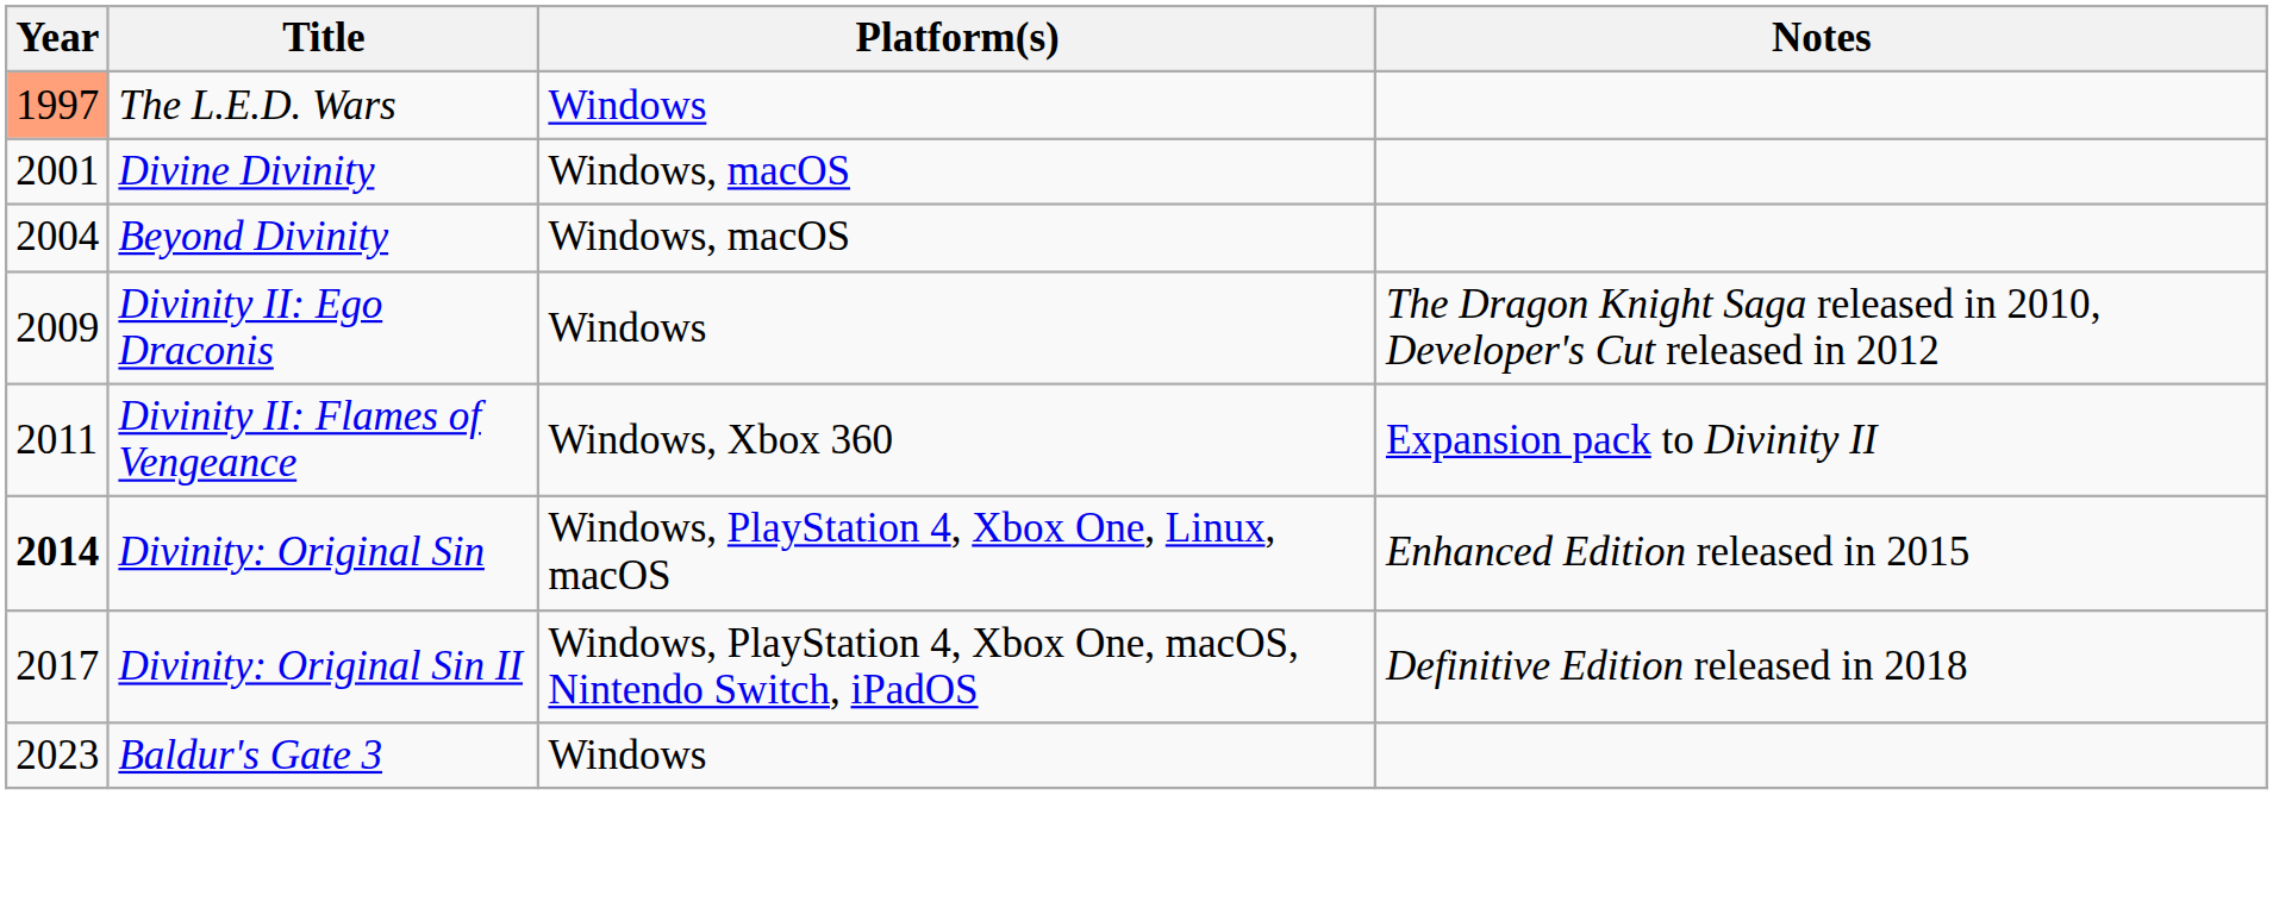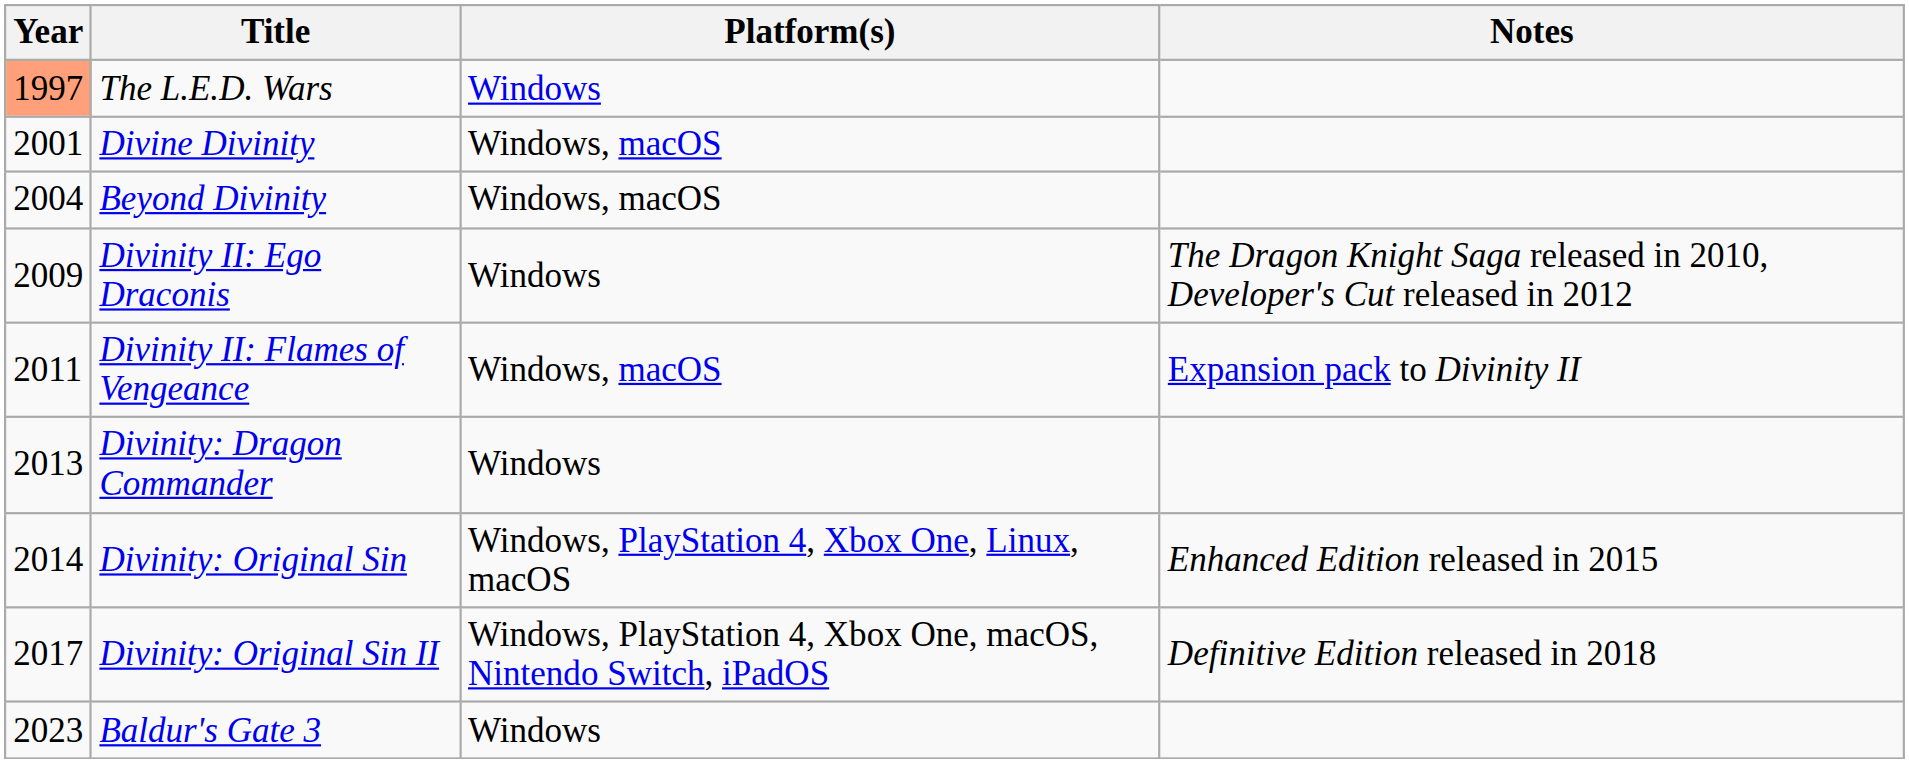 <table class="wikitable sortable">
 <tr>
 <th>Year</th>
 <th>Title</th>
 <th>Platform(s)</th>
 <th>Notes</th>
 </tr>
 <tr>
 <td style="background: lightsalmon;">1997</td>
 <td><em>The L.E.D. Wars </em></td>
 <td><a href='#'>Windows</a></td>
 <td></td>
 </tr>
 <tr>
 <td>2001</td>
 <td><em><a href='#'>Divine Divinity</a></em></td>
 <td>Windows, <a href='#'>macOS</a></td>
 <td></td>
 </tr>
 <tr>
 <td>2004</td>
 <td><em><a href='#'>Beyond Divinity</a></em></td>
 <td>Windows, macOS</td>
 <td></td>
 </tr>
 <tr>
 <td>2009</td>
 <td><em><a href='#'>Divinity II: Ego Draconis</a></em></td>
 <td>Windows</td>
 <td><em>The Dragon Knight Saga</em> released in 2010, <em>Developer's Cut</em> released in 2012</td>
 </tr>
 <tr>
 <td>2011</td>
 <td><em><a href='#'>Divinity II: Flames of Vengeance</a></em></td>
-<td>Windows, Xbox 360</td>
+<td>Windows, <a href='#'>macOS</a></td>
 <td><a href='#'>Expansion pack</a> to <em>Divinity II</em></td>
 </tr>
 <tr>
-<td><strong>2014</strong></td>
+<td>2013</td>
+<td><em><a href='#'>Divinity: Dragon Commander</a></em></td>
+<td>Windows</td>
+<td></td>
+</tr>
+<tr>
+<td>2014</td>
 <td><em><a href='#'>Divinity: Original Sin</a></em></td>
 <td>Windows, <a href='#'>PlayStation 4</a>, <a href='#'>Xbox One</a>, <a href='#'>Linux</a>, macOS</td>
 <td><em>Enhanced Edition</em> released in 2015</td>
 </tr>
 <tr>
 <td>2017</td>
 <td><em><a href='#'>Divinity: Original Sin II</a></em></td>
 <td>Windows, PlayStation 4, Xbox One, macOS, <a href='#'>Nintendo Switch</a>, <a href='#'>iPadOS</a></td>
 <td><em>Definitive Edition</em> released in 2018</td>
 </tr>
 <tr>
 <td>2023</td>
 <td><em><a href='#'>Baldur's Gate 3</a></em></td>
 <td>Windows</td>
 <td></td>
 </tr>
 </table>
